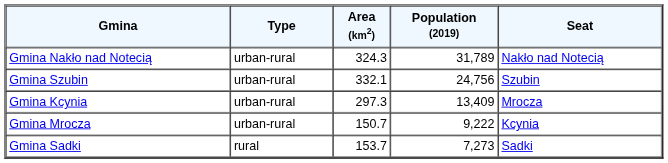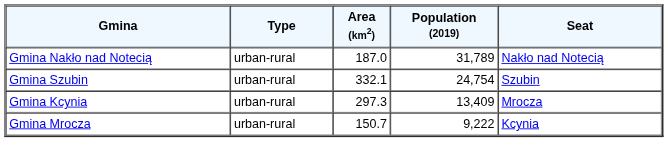 <table width="60%" border="2" cellpadding="3" cellspacing="0" style="font-size:90%;line-height:120%;">
 <tr bgcolor="F0F8FF">
 <td style="text-align:center;"><strong>Gmina</strong></td>
 <td style="text-align:center;"><strong>Type</strong></td>
 <td style="text-align:center;"><strong>Area<br><small>(km<sup>2</sup>)</small></strong></td>
 <td style="text-align:center;"><strong>Population<br><small>(2019)</small></strong></td>
 <td style="text-align:center;"><strong>Seat</strong></td>
 </tr>
 <tr>
 <td><a href='#'>Gmina Nakło nad Notecią</a></td>
 <td>urban-rural</td>
-<td style="text-align:right;">324.3</td>
+<td style="text-align:right;">187.0</td>
 <td style="text-align:right;">31,789</td>
 <td><a href='#'>Nakło nad Notecią</a></td>
 </tr>
 <tr>
 <td><a href='#'>Gmina Szubin</a></td>
 <td>urban-rural</td>
 <td style="text-align:right;">332.1</td>
-<td style="text-align:right;">24,756</td>
+<td style="text-align:right;">24,754</td>
 <td><a href='#'>Szubin</a></td>
 </tr>
 <tr>
 <td><a href='#'>Gmina Kcynia</a></td>
 <td>urban-rural</td>
 <td style="text-align:right;">297.3</td>
 <td style="text-align:right;">13,409</td>
 <td><a href='#'>Mrocza</a></td>
 </tr>
 <tr>
 <td><a href='#'>Gmina Mrocza</a></td>
 <td>urban-rural</td>
 <td style="text-align:right;">150.7</td>
 <td style="text-align:right;">9,222</td>
 <td><a href='#'>Kcynia</a></td>
 </tr>
 <tr>
-<td><a href='#'>Gmina Sadki</a></td>
-<td>rural</td>
-<td style="text-align:right;">153.7</td>
-<td style="text-align:right;">7,273</td>
-<td><a href='#'>Sadki</a></td>
-</tr>
-<tr>
 </tr>
 </table>
